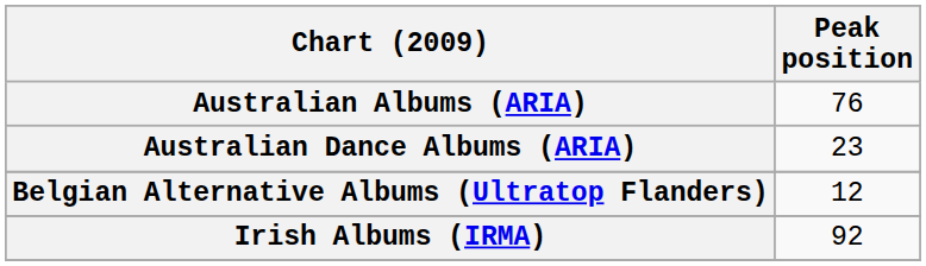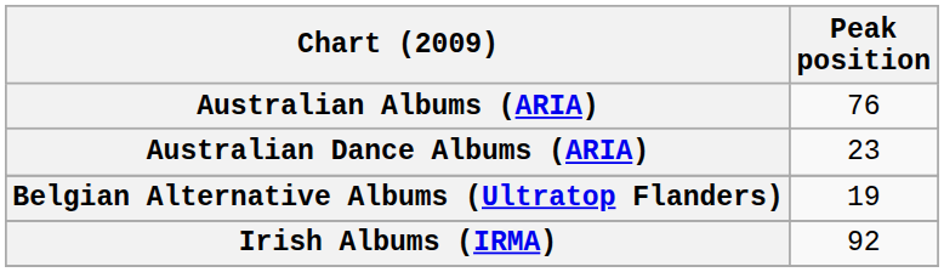 <table class="wikitable plainrowheaders sortable">
 <tr>
 <th>Chart (2009)</th>
 <th>Peak<br>position</th>
 </tr>
 <tr>
 <th scope="row">Australian Albums (<a href='#'>ARIA</a>)</th>
 <td align=center>76</td>
 </tr>
 <tr>
 <th scope="row">Australian Dance Albums (<a href='#'>ARIA</a>)</th>
 <td align=center>23</td>
 </tr>
 <tr>
 </tr>
 <tr>
 <th scope="row">Belgian Alternative Albums (<a href='#'>Ultratop</a> Flanders)</th>
-<td align=center>12</td>
+<td align=center>19</td>
 </tr>
 <tr>
 </tr>
 <tr>
 </tr>
 <tr>
 <th scope="row">Irish Albums (<a href='#'>IRMA</a>)</th>
 <td align=center>92</td>
 </tr>
 <tr>
 </tr>
 <tr>
 </tr>
 <tr>
 </tr>
 <tr>
 </tr>
 <tr>
 </tr>
 <tr>
 </tr>
 <tr>
 </tr>
 </table>
